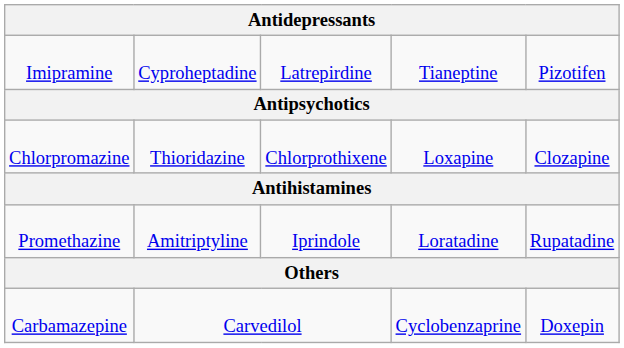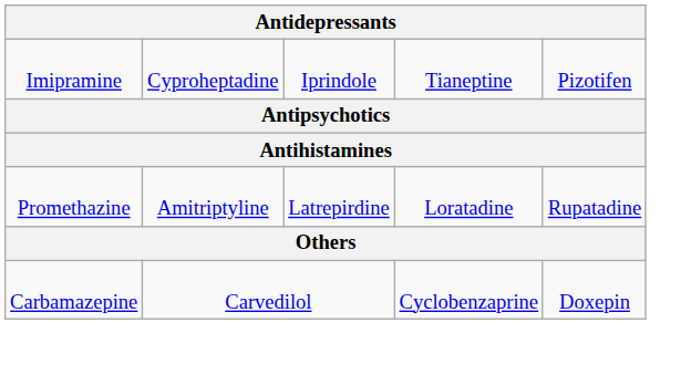 <table class="wikitable" style="font-size:smaller; text-align:center">
 <tr>
 <th colspan="5">Antidepressants</th>
 </tr>
 <tr>
 <td><br><a href='#'>Imipramine</a></td>
 <td><br><a href='#'>Cyproheptadine</a></td>
-<td><br><a href='#'>Latrepirdine</a></td>
+<td><br><a href='#'>Iprindole</a></td>
 <td><br><a href='#'>Tianeptine</a></td>
 <td><br><a href='#'>Pizotifen</a></td>
 </tr>
 <tr>
 <th colspan="5">Antipsychotics</th>
 </tr>
 <tr>
-<td><br><a href='#'>Chlorpromazine</a></td>
-<td><br><a href='#'>Thioridazine</a></td>
-<td><br><a href='#'>Chlorprothixene</a></td>
-<td><br><a href='#'>Loxapine</a></td>
-<td><br><a href='#'>Clozapine</a></td>
-</tr>
-<tr>
 <th colspan="5">Antihistamines</th>
 </tr>
 <tr>
 <td><br><a href='#'>Promethazine</a></td>
 <td><br><a href='#'>Amitriptyline</a></td>
-<td><br><a href='#'>Iprindole</a></td>
+<td><br><a href='#'>Latrepirdine</a></td>
 <td><br><a href='#'>Loratadine</a></td>
 <td><br><a href='#'>Rupatadine</a></td>
 </tr>
 <tr>
 <th colspan="5">Others</th>
 </tr>
 <tr>
 <td><br><a href='#'>Carbamazepine</a></td>
 <td colspan="2"><br><a href='#'>Carvedilol</a></td>
 <td><br><a href='#'>Cyclobenzaprine</a></td>
 <td><br><a href='#'>Doxepin</a></td>
 </tr>
 </table>
